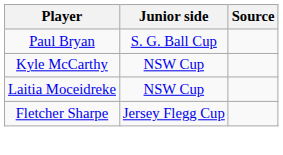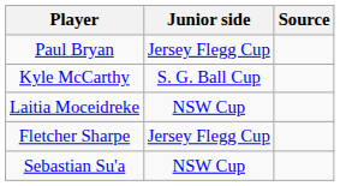 <table class="wikitable sortable" style="text-align: center; font-size:90%">
 <tr style="background:#efefef;">
 <th>Player</th>
 <th>Junior side</th>
 <th>Source</th>
 </tr>
 <tr>
 <td><a href='#'>Paul Bryan</a></td>
-<td><a href='#'>S. G. Ball Cup</a></td>
+<td><a href='#'>Jersey Flegg Cup</a></td>
 <td></td>
 </tr>
 <tr>
 <td><a href='#'>Kyle McCarthy</a></td>
-<td><a href='#'>NSW Cup</a></td>
+<td><a href='#'>S. G. Ball Cup</a></td>
 <td></td>
 </tr>
 <tr>
 <td><a href='#'>Laitia Moceidreke</a></td>
 <td><a href='#'>NSW Cup</a></td>
 <td></td>
 </tr>
 <tr>
 <td><a href='#'>Fletcher Sharpe</a></td>
 <td><a href='#'>Jersey Flegg Cup</a></td>
 <td></td>
 </tr>
+<tr>
+<td><a href='#'>Sebastian Su'a</a></td>
+<td><a href='#'>NSW Cup</a></td>
+<td></td>
+</tr>
 </table>
